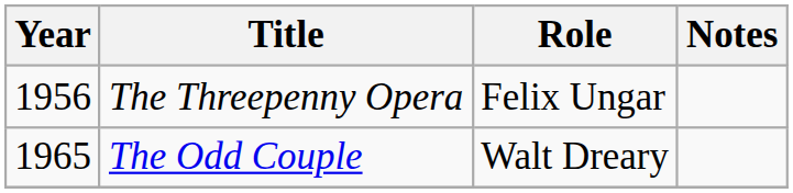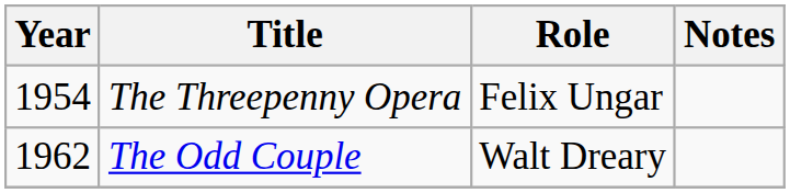 <table class = "wikitable sortable">
 <tr>
 <th>Year</th>
 <th>Title</th>
 <th>Role</th>
 <th class = "unsortable">Notes</th>
 </tr>
 <tr>
-<td>1956</td>
+<td>1954</td>
 <td><em>The Threepenny Opera</em></td>
 <td>Felix Ungar</td>
 <td></td>
 </tr>
 <tr>
-<td>1965</td>
+<td>1962</td>
 <td><em><a href='#'>The Odd Couple</a></em></td>
 <td>Walt Dreary</td>
 <td></td>
 </tr>
 <tr>
 </tr>
 </table>
